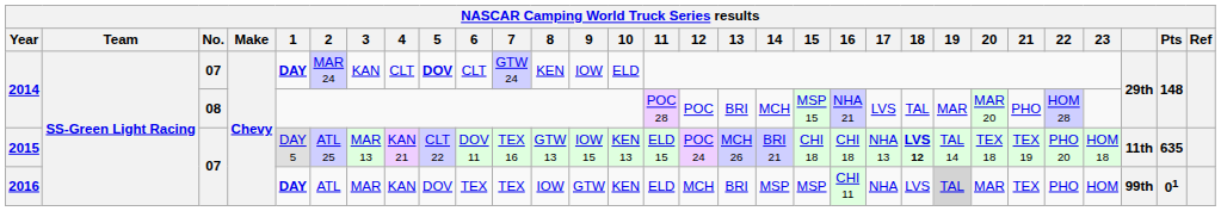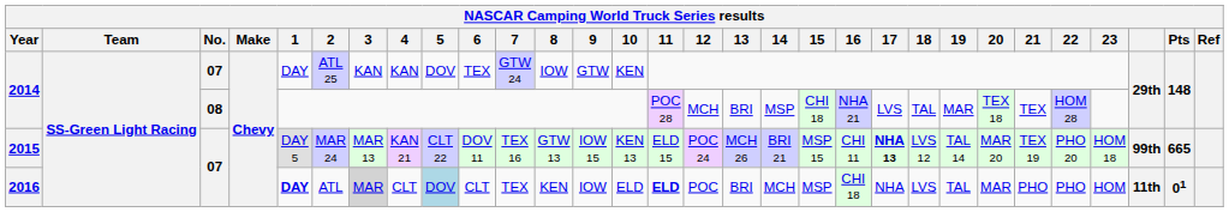 <table class="wikitable" style="text-align:center; font-size:75%">
 <tr>
 <th colspan=45><a href='#'>NASCAR Camping World Truck Series</a> results</th>
 </tr>
 <tr>
 <th>Year</th>
 <th>Team</th>
 <th>No.</th>
 <th>Make</th>
 <th>1</th>
 <th>2</th>
 <th>3</th>
 <th>4</th>
 <th>5</th>
 <th>6</th>
 <th>7</th>
 <th>8</th>
 <th>9</th>
 <th>10</th>
 <th>11</th>
 <th>12</th>
 <th>13</th>
 <th>14</th>
 <th>15</th>
 <th>16</th>
 <th>17</th>
 <th>18</th>
 <th>19</th>
 <th>20</th>
 <th>21</th>
 <th>22</th>
 <th>23</th>
 <th></th>
 <th>Pts</th>
 <th>Ref</th>
 </tr>
 <tr>
 <th rowspan=2><a href='#'>2014</a></th>
 <th rowspan=4><a href='#'>SS-Green Light Racing</a></th>
 <th>07</th>
 <th rowspan=4><a href='#'>Chevy</a></th>
-<td><strong><a href='#'>DAY</a></strong></td>
-<td style="background:#CFCFFF;"><a href='#'>MAR</a><br><small>24</small></td>
+<td><a href='#'>DAY</a></td>
+<td style="background:#CFCFFF;"><a href='#'>ATL</a><br><small>25</small></td>
 <td><a href='#'>KAN</a></td>
-<td><a href='#'>CLT</a></td>
-<td><strong><a href='#'>DOV</a></strong></td>
-<td><a href='#'>CLT</a></td>
+<td><a href='#'>KAN</a></td>
+<td><a href='#'>DOV</a></td>
+<td><a href='#'>TEX</a></td>
 <td style="background:#CFCFFF;"><a href='#'>GTW</a><br><small>24</small></td>
+<td><a href='#'>IOW</a></td>
+<td><a href='#'>GTW</a></td>
 <td><a href='#'>KEN</a></td>
-<td><a href='#'>IOW</a></td>
-<td><a href='#'>ELD</a></td>
 <td colspan=13></td>
 <th rowspan=2>29th</th>
 <th rowspan=2>148</th>
 <th rowspan=2></th>
 </tr>
 <tr>
 <th>08</th>
 <td colspan=10></td>
 <td style="background:#EFCFFF;"><a href='#'>POC</a><br><small>28</small></td>
-<td><a href='#'>POC</a></td>
+<td><a href='#'>MCH</a></td>
 <td><a href='#'>BRI</a></td>
-<td><a href='#'>MCH</a></td>
-<td style="background:#DFFFDF;"><a href='#'>MSP</a><br><small>15</small></td>
+<td><a href='#'>MSP</a></td>
+<td style="background:#DFFFDF;"><a href='#'>CHI</a><br><small>18</small></td>
 <td style="background:#CFCFFF;"><a href='#'>NHA</a><br><small>21</small></td>
 <td><a href='#'>LVS</a></td>
 <td><a href='#'>TAL</a></td>
 <td><a href='#'>MAR</a></td>
-<td style="background:#DFFFDF;"><a href='#'>MAR</a><br><small>20</small></td>
-<td><a href='#'>PHO</a></td>
+<td style="background:#DFFFDF;"><a href='#'>TEX</a><br><small>18</small></td>
+<td><a href='#'>TEX</a></td>
 <td style="background:#CFCFFF;"><a href='#'>HOM</a><br><small>28</small></td>
 <td></td>
 </tr>
 <tr>
 <th><a href='#'>2015</a></th>
 <th rowspan=2>07</th>
 <td style="background:#DFDFDF;"><a href='#'>DAY</a><br><small>5</small></td>
-<td style="background:#CFCFFF;"><a href='#'>ATL</a><br><small>25</small></td>
+<td style="background:#CFCFFF;"><a href='#'>MAR</a><br><small>24</small></td>
 <td style="background:#DFFFDF;"><a href='#'>MAR</a><br><small>13</small></td>
 <td style="background:#EFCFFF;"><a href='#'>KAN</a><br><small>21</small></td>
 <td style="background:#CFCFFF;"><a href='#'>CLT</a><br><small>22</small></td>
 <td style="background:#DFFFDF;"><a href='#'>DOV</a><br><small>11</small></td>
 <td style="background:#DFFFDF;"><a href='#'>TEX</a><br><small>16</small></td>
 <td style="background:#DFFFDF;"><a href='#'>GTW</a><br><small>13</small></td>
 <td style="background:#DFFFDF;"><a href='#'>IOW</a><br><small>15</small></td>
 <td style="background:#DFFFDF;"><a href='#'>KEN</a><br><small>13</small></td>
 <td style="background:#DFFFDF;"><a href='#'>ELD</a><br><small>15</small></td>
 <td style="background:#EFCFFF;"><a href='#'>POC</a><br><small>24</small></td>
 <td style="background:#CFCFFF;"><a href='#'>MCH</a><br><small>26</small></td>
 <td style="background:#CFCFFF;"><a href='#'>BRI</a><br><small>21</small></td>
-<td style="background:#DFFFDF;"><a href='#'>CHI</a><br><small>18</small></td>
-<td style="background:#DFFFDF;"><a href='#'>CHI</a><br><small>18</small></td>
-<td style="background:#DFFFDF;"><a href='#'>NHA</a><br><small>13</small></td>
-<td style="background:#DFFFDF;"><strong><a href='#'>LVS</a><br><small>12</small></strong></td>
+<td style="background:#DFFFDF;"><a href='#'>MSP</a><br><small>15</small></td>
+<td style="background:#DFFFDF;"><a href='#'>CHI</a><br><small>11</small></td>
+<td style="background:#DFFFDF;"><strong><a href='#'>NHA</a><br><small>13</small></strong></td>
+<td style="background:#DFFFDF;"><a href='#'>LVS</a><br><small>12</small></td>
 <td style="background:#DFFFDF;"><a href='#'>TAL</a><br><small>14</small></td>
-<td style="background:#DFFFDF;"><a href='#'>TEX</a><br><small>18</small></td>
+<td style="background:#DFFFDF;"><a href='#'>MAR</a><br><small>20</small></td>
 <td style="background:#DFFFDF;"><a href='#'>TEX</a><br><small>19</small></td>
 <td style="background:#DFFFDF;"><a href='#'>PHO</a><br><small>20</small></td>
 <td style="background:#DFFFDF;"><a href='#'>HOM</a><br><small>18</small></td>
-<th>11th</th>
-<th>635</th>
+<th>99th</th>
+<th>665</th>
 <th></th>
 </tr>
 <tr>
 <th><a href='#'>2016</a></th>
 <td><strong><a href='#'>DAY</a></strong></td>
 <td><a href='#'>ATL</a></td>
-<td><a href='#'>MAR</a></td>
-<td><a href='#'>KAN</a></td>
-<td><a href='#'>DOV</a></td>
+<td style="background: lightgrey;"><a href='#'>MAR</a></td>
+<td><a href='#'>CLT</a></td>
+<td style="background: lightblue;"><a href='#'>DOV</a></td>
+<td><a href='#'>CLT</a></td>
 <td><a href='#'>TEX</a></td>
-<td><a href='#'>TEX</a></td>
+<td><a href='#'>KEN</a></td>
 <td><a href='#'>IOW</a></td>
-<td><a href='#'>GTW</a></td>
-<td><a href='#'>KEN</a></td>
 <td><a href='#'>ELD</a></td>
+<td><strong><a href='#'>ELD</a></strong></td>
+<td><a href='#'>POC</a></td>
+<td><a href='#'>BRI</a></td>
 <td><a href='#'>MCH</a></td>
-<td><a href='#'>BRI</a></td>
 <td><a href='#'>MSP</a></td>
-<td><a href='#'>MSP</a></td>
-<td style="background:#DFFFDF;"><a href='#'>CHI</a><br><small>11</small></td>
+<td style="background:#DFFFDF;"><a href='#'>CHI</a><br><small>18</small></td>
 <td><a href='#'>NHA</a></td>
 <td><a href='#'>LVS</a></td>
-<td style="background: lightgrey;"><a href='#'>TAL</a></td>
+<td><a href='#'>TAL</a></td>
 <td><a href='#'>MAR</a></td>
-<td><a href='#'>TEX</a></td>
+<td><a href='#'>PHO</a></td>
 <td><a href='#'>PHO</a></td>
 <td><a href='#'>HOM</a></td>
-<th>99th</th>
+<th>11th</th>
 <th>0<sup>1</sup></th>
 <th></th>
 </tr>
 </table>
